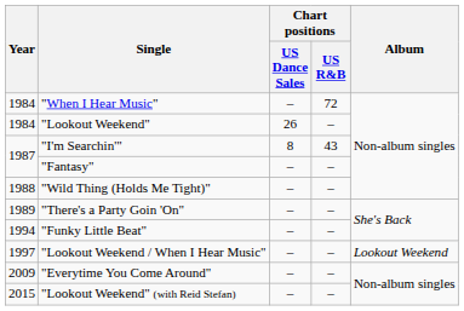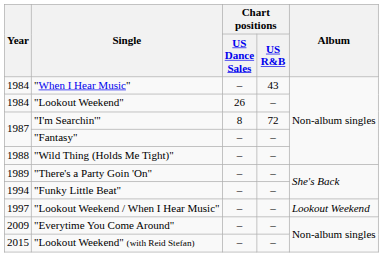 <table Class="wikitable">
 <tr>
 <th style="text-align:center;" rowspan=2>Year</th>
 <th style="text-align:center;" rowspan=2>Single</th>
 <th style="text-align:center;" colspan=2>Chart positions</th>
 <th style="text-align:center;" rowspan=2>Album</th>
 </tr>
 <tr>
 <th style="width:40px;"><a href='#'>US Dance Sales</a></th>
 <th style="width:40px;"><a href='#'>US R&B</a></th>
 </tr>
 <tr>
 <td style="text-align:center;">1984</td>
 <td style="text-align:left;">"<a href='#'>When I Hear Music</a>"</td>
 <td style="text-align:center;">–</td>
-<td style="text-align:center;">72</td>
+<td style="text-align:center;">43</td>
 <td style="text-align:left;" rowspan=5>Non-album singles</td>
 </tr>
 <tr>
 <td style="text-align:center;">1984</td>
 <td style="text-align:left;">"Lookout Weekend"</td>
 <td style="text-align:center;">26</td>
 <td style="text-align:center;">–</td>
 </tr>
 <tr>
 <td style="text-align:center;" rowspan=2>1987</td>
 <td style="text-align:left;">"I'm Searchin'"</td>
 <td style="text-align:center;">8</td>
-<td style="text-align:center;">43</td>
+<td style="text-align:center;">72</td>
 </tr>
 <tr>
 <td style="text-align:left;">"Fantasy"</td>
 <td style="text-align:center; vertical-align:top;">–</td>
 <td style="text-align:center; vertical-align:top;">–</td>
 </tr>
 <tr>
 <td style="text-align:center;">1988</td>
 <td style="text-align:left;">"Wild Thing (Holds Me Tight)"</td>
 <td style="text-align:center; vertical-align:top;">–</td>
 <td style="text-align:center; vertical-align:top;">–</td>
 </tr>
 <tr>
 <td style="text-align:center;">1989</td>
 <td style="text-align:left;">"There's a Party Goin 'On"</td>
 <td style="text-align:center; vertical-align:top;">–</td>
 <td style="text-align:center; vertical-align:top;">–</td>
 <td style="text-align:left;" rowspan=2><em>She's Back</em></td>
 </tr>
 <tr>
 <td style="text-align:center;">1994</td>
 <td style="text-align:left;">"Funky Little Beat"</td>
 <td style="text-align:center; vertical-align:top;">–</td>
 <td style="text-align:center; vertical-align:top;">–</td>
 </tr>
 <tr>
 <td style="text-align:center;">1997</td>
 <td style="text-align:left;">"Lookout Weekend / When I Hear Music"</td>
 <td style="text-align:center; vertical-align:top;">–</td>
 <td style="text-align:center; vertical-align:top;">–</td>
 <td style="text-align:left;"><em>Lookout Weekend</em></td>
 </tr>
 <tr>
 <td style="text-align:center;">2009</td>
 <td style="text-align:left;">"Everytime You Come Around"</td>
 <td style="text-align:center; vertical-align:top;">–</td>
 <td style="text-align:center; vertical-align:top;">–</td>
 <td style="text-align:left;" rowspan=2>Non-album singles</td>
 </tr>
 <tr>
 <td style="text-align:center;">2015</td>
 <td style="text-align:left;">"Lookout Weekend" <small>(with Reid Stefan)</small></td>
 <td style="text-align:center; vertical-align:top;">–</td>
 <td style="text-align:center; vertical-align:top;">–</td>
 </tr>
 </table>
